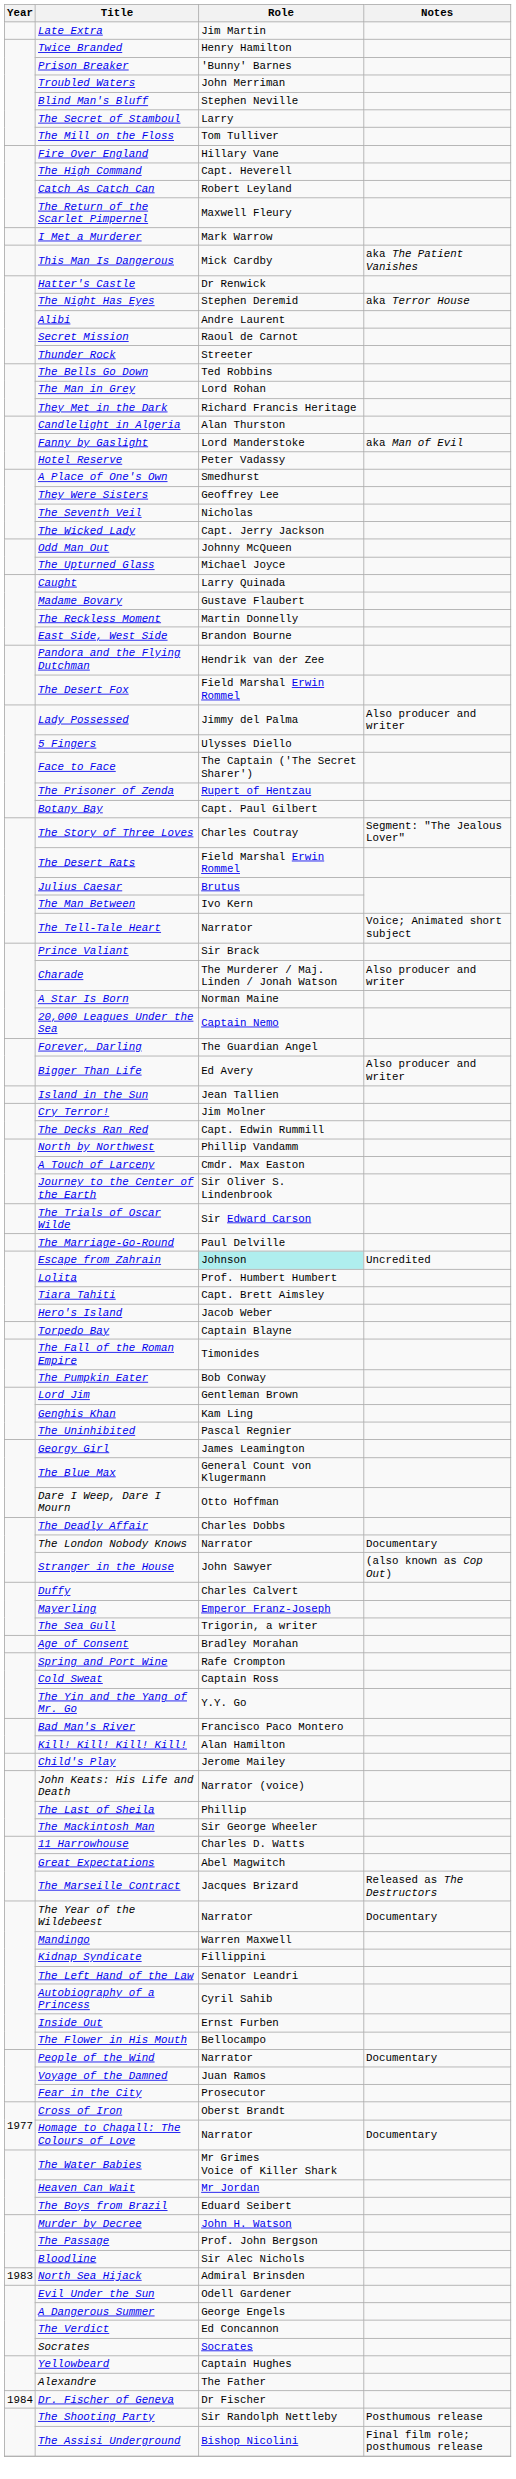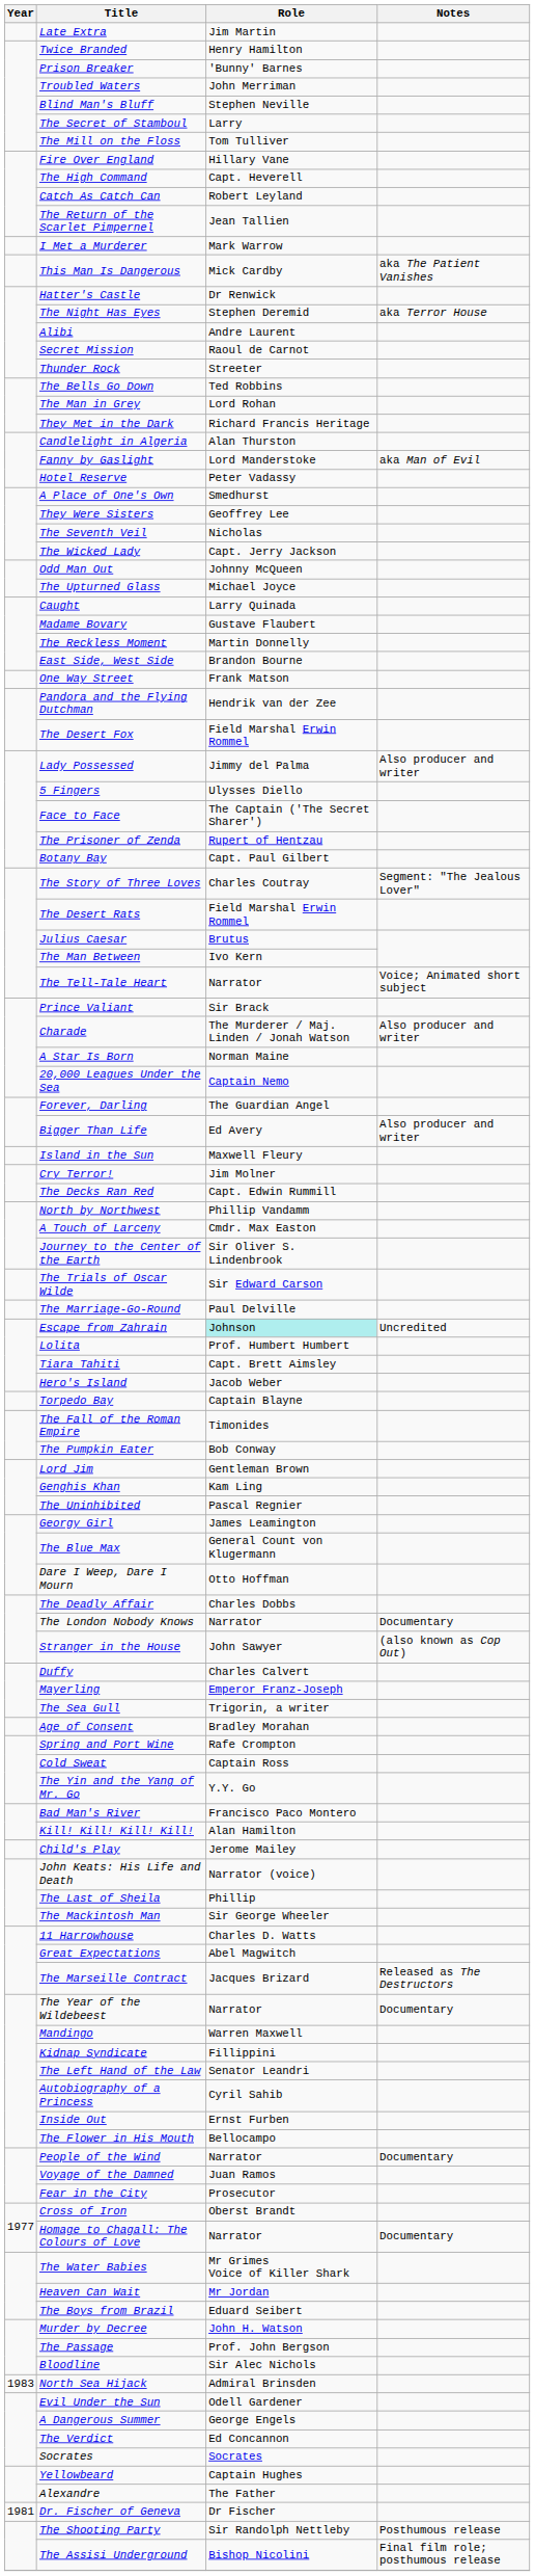 <table class="wikitable sortable">
 <tr>
 <th>Year</th>
 <th>Title</th>
 <th class="unsortable">Role</th>
 <th class="unsortable">Notes</th>
 </tr>
 <tr>
 <td></td>
 <td><em><a href='#'>Late Extra</a></em></td>
 <td>Jim Martin</td>
 <td></td>
 </tr>
 <tr>
 <td rowspan="6"></td>
 <td><em><a href='#'>Twice Branded</a></em></td>
 <td>Henry Hamilton</td>
 <td></td>
 </tr>
 <tr>
 <td><em><a href='#'>Prison Breaker</a></em></td>
 <td>'Bunny' Barnes</td>
 <td></td>
 </tr>
 <tr>
 <td><em><a href='#'>Troubled Waters</a></em></td>
 <td>John Merriman</td>
 <td></td>
 </tr>
 <tr>
 <td><em><a href='#'>Blind Man's Bluff</a></em></td>
 <td>Stephen Neville</td>
 <td></td>
 </tr>
 <tr>
 <td><em><a href='#'>The Secret of Stamboul</a></em></td>
 <td>Larry</td>
 <td></td>
 </tr>
 <tr>
 <td><em><a href='#'>The Mill on the Floss</a></em></td>
 <td>Tom Tulliver</td>
 <td></td>
 </tr>
 <tr>
 <td rowspan="4"></td>
 <td><em><a href='#'>Fire Over England</a></em></td>
 <td>Hillary Vane</td>
 <td></td>
 </tr>
 <tr>
 <td><em><a href='#'>The High Command</a></em></td>
 <td>Capt. Heverell</td>
 <td></td>
 </tr>
 <tr>
 <td><em><a href='#'>Catch As Catch Can</a></em></td>
 <td>Robert Leyland</td>
 <td></td>
 </tr>
 <tr>
 <td><em><a href='#'>The Return of the Scarlet Pimpernel</a></em></td>
-<td>Maxwell Fleury</td>
+<td>Jean Tallien</td>
 <td></td>
 </tr>
 <tr>
 <td></td>
 <td><em><a href='#'>I Met a Murderer</a></em></td>
 <td>Mark Warrow</td>
 <td></td>
 </tr>
 <tr>
 <td></td>
 <td><em><a href='#'>This Man Is Dangerous</a></em></td>
 <td>Mick Cardby</td>
 <td>aka <em>The Patient Vanishes</em></td>
 </tr>
 <tr>
 <td rowspan="5"></td>
 <td><em><a href='#'>Hatter's Castle</a></em></td>
 <td>Dr Renwick</td>
 <td></td>
 </tr>
 <tr>
 <td><em><a href='#'>The Night Has Eyes</a></em></td>
 <td>Stephen Deremid</td>
 <td>aka <em>Terror House</em></td>
 </tr>
 <tr>
 <td><em><a href='#'>Alibi</a></em></td>
 <td>Andre Laurent</td>
 <td></td>
 </tr>
 <tr>
 <td><em><a href='#'>Secret Mission</a></em></td>
 <td>Raoul de Carnot</td>
 <td></td>
 </tr>
 <tr>
 <td><em><a href='#'>Thunder Rock</a></em></td>
 <td>Streeter</td>
 <td></td>
 </tr>
 <tr>
 <td rowspan="3"></td>
 <td><em><a href='#'>The Bells Go Down</a></em></td>
 <td>Ted Robbins</td>
 <td></td>
 </tr>
 <tr>
 <td><em><a href='#'>The Man in Grey</a></em></td>
 <td>Lord Rohan</td>
 <td></td>
 </tr>
 <tr>
 <td><em><a href='#'>They Met in the Dark</a></em></td>
 <td>Richard Francis Heritage</td>
 <td></td>
 </tr>
 <tr>
 <td rowspan="3"></td>
 <td><em><a href='#'>Candlelight in Algeria</a></em></td>
 <td>Alan Thurston</td>
 <td></td>
 </tr>
 <tr>
 <td><em><a href='#'>Fanny by Gaslight</a></em></td>
 <td>Lord Manderstoke</td>
 <td>aka <em>Man of Evil</em></td>
 </tr>
 <tr>
 <td><em><a href='#'>Hotel Reserve</a></em></td>
 <td>Peter Vadassy</td>
 <td></td>
 </tr>
 <tr>
 <td rowspan="4"></td>
 <td><em><a href='#'>A Place of One's Own</a></em></td>
 <td>Smedhurst</td>
 <td></td>
 </tr>
 <tr>
 <td><em><a href='#'>They Were Sisters</a></em></td>
 <td>Geoffrey Lee</td>
 <td></td>
 </tr>
 <tr>
 <td><em><a href='#'>The Seventh Veil</a></em></td>
 <td>Nicholas</td>
 <td></td>
 </tr>
 <tr>
 <td><em><a href='#'>The Wicked Lady</a></em></td>
 <td>Capt. Jerry Jackson</td>
 <td></td>
 </tr>
 <tr>
 <td rowspan="2"></td>
 <td><em><a href='#'>Odd Man Out</a></em></td>
 <td>Johnny McQueen</td>
 <td></td>
 </tr>
 <tr>
 <td><em><a href='#'>The Upturned Glass</a></em></td>
 <td>Michael Joyce</td>
 <td></td>
 </tr>
 <tr>
 <td rowspan="4"></td>
 <td><em><a href='#'>Caught</a></em></td>
 <td>Larry Quinada</td>
 <td></td>
 </tr>
 <tr>
 <td><em><a href='#'>Madame Bovary</a></em></td>
 <td>Gustave Flaubert</td>
 <td></td>
 </tr>
 <tr>
 <td><em><a href='#'>The Reckless Moment</a></em></td>
 <td>Martin Donnelly</td>
 <td></td>
 </tr>
 <tr>
 <td><em><a href='#'>East Side, West Side</a></em></td>
 <td>Brandon Bourne</td>
 <td></td>
 </tr>
 <tr>
+<td></td>
+<td><em><a href='#'>One Way Street</a></em></td>
+<td>Frank Matson</td>
+<td></td>
+</tr>
+<tr>
 <td rowspan="2"></td>
 <td><em><a href='#'>Pandora and the Flying Dutchman</a></em></td>
 <td>Hendrik van der Zee</td>
 <td></td>
 </tr>
 <tr>
 <td><em><a href='#'>The Desert Fox</a></em></td>
 <td>Field Marshal <a href='#'>Erwin Rommel</a></td>
 <td></td>
 </tr>
 <tr>
 <td rowspan="5"></td>
 <td><em><a href='#'>Lady Possessed</a></em></td>
 <td>Jimmy del Palma</td>
 <td>Also producer and writer</td>
 </tr>
 <tr>
 <td><em><a href='#'>5 Fingers</a></em></td>
 <td>Ulysses Diello</td>
 <td></td>
 </tr>
 <tr>
 <td><em><a href='#'>Face to Face</a></em></td>
 <td>The Captain ('The Secret Sharer')</td>
 <td></td>
 </tr>
 <tr>
 <td><em><a href='#'>The Prisoner of Zenda</a></em></td>
 <td><a href='#'>Rupert of Hentzau</a></td>
 <td></td>
 </tr>
 <tr>
 <td><em><a href='#'>Botany Bay</a></em></td>
 <td>Capt. Paul Gilbert</td>
 <td></td>
 </tr>
 <tr>
 <td rowspan="5"></td>
 <td><em><a href='#'>The Story of Three Loves</a></em></td>
 <td>Charles Coutray</td>
 <td>Segment: "The Jealous Lover"</td>
 </tr>
 <tr>
 <td><em><a href='#'>The Desert Rats</a></em></td>
 <td>Field Marshal <a href='#'>Erwin Rommel</a></td>
 <td></td>
 </tr>
 <tr>
 <td><em><a href='#'>Julius Caesar</a></em></td>
 <td><a href='#'>Brutus</a></td>
 </tr>
 <tr>
 <td><em><a href='#'>The Man Between</a></em></td>
 <td>Ivo Kern</td>
 </tr>
 <tr>
 <td><em><a href='#'>The Tell-Tale Heart</a></em></td>
 <td>Narrator</td>
 <td>Voice; Animated short subject</td>
 </tr>
 <tr>
 <td rowspan="4"></td>
 <td><em><a href='#'>Prince Valiant</a></em></td>
 <td>Sir Brack</td>
 <td></td>
 </tr>
 <tr>
 <td><em><a href='#'>Charade</a></em></td>
 <td>The Murderer / Maj. Linden / Jonah Watson</td>
 <td>Also producer and writer</td>
 </tr>
 <tr>
 <td><em><a href='#'>A Star Is Born</a></em></td>
 <td>Norman Maine</td>
 <td></td>
 </tr>
 <tr>
 <td><em><a href='#'>20,000 Leagues Under the Sea</a></em></td>
 <td><a href='#'>Captain Nemo</a></td>
 <td></td>
 </tr>
 <tr>
 <td rowspan="2"></td>
 <td><em><a href='#'>Forever, Darling</a></em></td>
 <td>The Guardian Angel</td>
 <td></td>
 </tr>
 <tr>
 <td><em><a href='#'>Bigger Than Life</a></em></td>
 <td>Ed Avery</td>
 <td>Also producer and writer</td>
 </tr>
 <tr>
 <td></td>
 <td><em><a href='#'>Island in the Sun</a></em></td>
-<td>Jean Tallien</td>
+<td>Maxwell Fleury</td>
 <td></td>
 </tr>
 <tr>
 <td rowspan="2"></td>
 <td><em><a href='#'>Cry Terror!</a></em></td>
 <td>Jim Molner</td>
 <td></td>
 </tr>
 <tr>
 <td><em><a href='#'>The Decks Ran Red</a></em></td>
 <td>Capt. Edwin Rummill</td>
 <td></td>
 </tr>
 <tr>
 <td rowspan="3"></td>
 <td><em><a href='#'>North by Northwest</a></em></td>
 <td>Phillip Vandamm</td>
 <td></td>
 </tr>
 <tr>
 <td><em><a href='#'>A Touch of Larceny</a></em></td>
 <td>Cmdr. Max Easton</td>
 <td></td>
 </tr>
 <tr>
 <td><em><a href='#'>Journey to the Center of the Earth</a></em></td>
 <td>Sir Oliver S. Lindenbrook</td>
 <td></td>
 </tr>
 <tr>
 <td></td>
 <td><em><a href='#'>The Trials of Oscar Wilde</a></em></td>
 <td>Sir <a href='#'>Edward Carson</a></td>
 <td></td>
 </tr>
 <tr>
 <td></td>
 <td><em><a href='#'>The Marriage-Go-Round</a></em></td>
 <td>Paul Delville</td>
 <td></td>
 </tr>
 <tr>
 <td rowspan="4"></td>
 <td><em><a href='#'>Escape from Zahrain</a></em></td>
 <td style="background: paleturquoise;">Johnson</td>
 <td>Uncredited</td>
 </tr>
 <tr>
 <td><em><a href='#'>Lolita</a></em></td>
 <td>Prof. Humbert Humbert</td>
 <td></td>
 </tr>
 <tr>
 <td><em><a href='#'>Tiara Tahiti</a></em></td>
 <td>Capt. Brett Aimsley</td>
 <td></td>
 </tr>
 <tr>
 <td><em><a href='#'>Hero's Island</a></em></td>
 <td>Jacob Weber</td>
 <td></td>
 </tr>
 <tr>
 <td></td>
 <td><em><a href='#'>Torpedo Bay</a></em></td>
 <td>Captain Blayne</td>
 <td></td>
 </tr>
 <tr>
 <td rowspan="2"></td>
 <td><em><a href='#'>The Fall of the Roman Empire</a></em></td>
 <td>Timonides</td>
 <td></td>
 </tr>
 <tr>
 <td><em><a href='#'>The Pumpkin Eater</a></em></td>
 <td>Bob Conway</td>
 <td></td>
 </tr>
 <tr>
 <td rowspan="3"></td>
 <td><em><a href='#'>Lord Jim</a></em></td>
 <td>Gentleman Brown</td>
 <td></td>
 </tr>
 <tr>
 <td><em><a href='#'>Genghis Khan</a></em></td>
 <td>Kam Ling</td>
 <td></td>
 </tr>
 <tr>
 <td><em><a href='#'>The Uninhibited</a></em></td>
 <td>Pascal Regnier</td>
 <td></td>
 </tr>
 <tr>
 <td rowspan="3"></td>
 <td><em><a href='#'>Georgy Girl</a></em></td>
 <td>James Leamington</td>
 <td></td>
 </tr>
 <tr>
 <td><em><a href='#'>The Blue Max</a></em></td>
 <td>General Count von Klugermann</td>
 <td></td>
 </tr>
 <tr>
 <td><em>Dare I Weep, Dare I Mourn</em></td>
 <td>Otto Hoffman</td>
 <td></td>
 </tr>
 <tr>
 <td rowspan="3"></td>
 <td><em><a href='#'>The Deadly Affair</a></em></td>
 <td>Charles Dobbs</td>
 <td></td>
 </tr>
 <tr>
 <td><em>The London Nobody Knows</em></td>
 <td>Narrator</td>
 <td>Documentary</td>
 </tr>
 <tr>
 <td><em><a href='#'>Stranger in the House</a></em></td>
 <td>John Sawyer</td>
 <td>(also known as <em>Cop Out</em>)</td>
 </tr>
 <tr>
 <td rowspan="3"></td>
 <td><em><a href='#'>Duffy</a></em></td>
 <td>Charles Calvert</td>
 <td></td>
 </tr>
 <tr>
 <td><em><a href='#'>Mayerling</a></em></td>
 <td><a href='#'>Emperor Franz-Joseph</a></td>
 <td></td>
 </tr>
 <tr>
 <td><em><a href='#'>The Sea Gull</a></em></td>
 <td>Trigorin, a writer</td>
 <td></td>
 </tr>
 <tr>
 <td></td>
 <td><em><a href='#'>Age of Consent</a></em></td>
 <td>Bradley Morahan</td>
 <td></td>
 </tr>
 <tr>
 <td rowspan="3"></td>
 <td><em><a href='#'>Spring and Port Wine</a></em></td>
 <td>Rafe Crompton</td>
 <td></td>
 </tr>
 <tr>
 <td><em><a href='#'>Cold Sweat</a></em></td>
 <td>Captain Ross</td>
 <td></td>
 </tr>
 <tr>
 <td><em><a href='#'>The Yin and the Yang of Mr. Go</a></em></td>
 <td>Y.Y. Go</td>
 <td></td>
 </tr>
 <tr>
 <td rowspan="2"></td>
 <td><em><a href='#'>Bad Man's River</a></em></td>
 <td>Francisco Paco Montero</td>
 <td></td>
 </tr>
 <tr>
 <td><em><a href='#'>Kill! Kill! Kill! Kill!</a></em></td>
 <td>Alan Hamilton</td>
 <td></td>
 </tr>
 <tr>
 <td></td>
 <td><em><a href='#'>Child's Play</a></em></td>
 <td>Jerome Mailey</td>
 <td></td>
 </tr>
 <tr>
 <td rowspan="3"></td>
 <td><em>John Keats: His Life and Death</em></td>
 <td>Narrator (voice)</td>
 <td></td>
 </tr>
 <tr>
 <td><em><a href='#'>The Last of Sheila</a></em></td>
 <td>Phillip</td>
 <td></td>
 </tr>
 <tr>
 <td><em><a href='#'>The Mackintosh Man</a></em></td>
 <td>Sir George Wheeler</td>
 <td></td>
 </tr>
 <tr>
 <td rowspan="3"></td>
 <td><em><a href='#'>11 Harrowhouse</a></em></td>
 <td>Charles D. Watts</td>
 <td></td>
 </tr>
 <tr>
 <td><em><a href='#'>Great Expectations</a></em></td>
 <td>Abel Magwitch</td>
 <td></td>
 </tr>
 <tr>
 <td><em><a href='#'>The Marseille Contract</a></em></td>
 <td>Jacques Brizard</td>
 <td>Released as <em>The Destructors</em></td>
 </tr>
 <tr>
 <td rowspan="7"></td>
 <td><em>The Year of the Wildebeest</em></td>
 <td>Narrator</td>
 <td>Documentary</td>
 </tr>
 <tr>
 <td><em><a href='#'>Mandingo</a></em></td>
 <td>Warren Maxwell</td>
 <td></td>
 </tr>
 <tr>
 <td><em><a href='#'>Kidnap Syndicate</a></em></td>
 <td>Fillippini</td>
 <td></td>
 </tr>
 <tr>
 <td><em><a href='#'>The Left Hand of the Law</a></em></td>
 <td>Senator Leandri</td>
 <td></td>
 </tr>
 <tr>
 <td><em><a href='#'>Autobiography of a Princess</a></em></td>
 <td>Cyril Sahib</td>
 <td></td>
 </tr>
 <tr>
 <td><em><a href='#'>Inside Out</a></em></td>
 <td>Ernst Furben</td>
 <td></td>
 </tr>
 <tr>
 <td><em><a href='#'>The Flower in His Mouth</a></em></td>
 <td>Bellocampo</td>
 <td></td>
 </tr>
 <tr>
 <td rowspan="3"></td>
 <td><em><a href='#'>People of the Wind</a></em></td>
 <td>Narrator</td>
 <td>Documentary</td>
 </tr>
 <tr>
 <td><em><a href='#'>Voyage of the Damned</a></em></td>
 <td>Juan Ramos</td>
 <td></td>
 </tr>
 <tr>
 <td><em><a href='#'>Fear in the City</a></em></td>
 <td>Prosecutor</td>
 <td></td>
 </tr>
 <tr>
 <td rowspan=2>1977</td>
 <td><em><a href='#'>Cross of Iron</a></em></td>
 <td>Oberst Brandt</td>
 <td></td>
 </tr>
 <tr>
 <td><em><a href='#'>Homage to Chagall: The Colours of Love</a></em></td>
 <td>Narrator</td>
 <td>Documentary</td>
 </tr>
 <tr>
 <td rowspan="3"></td>
 <td><em><a href='#'>The Water Babies</a></em></td>
 <td>Mr Grimes<br>Voice of Killer Shark</td>
 <td></td>
 </tr>
 <tr>
 <td><em><a href='#'>Heaven Can Wait</a></em></td>
 <td><a href='#'>Mr Jordan</a></td>
 <td></td>
 </tr>
 <tr>
 <td><em><a href='#'>The Boys from Brazil</a></em></td>
 <td>Eduard Seibert</td>
 <td></td>
 </tr>
 <tr>
 <td rowspan="3"></td>
 <td><em><a href='#'>Murder by Decree</a></em></td>
 <td><a href='#'>John H. Watson</a></td>
 <td></td>
 </tr>
 <tr>
 <td><em><a href='#'>The Passage</a></em></td>
 <td>Prof. John Bergson</td>
 <td></td>
 </tr>
 <tr>
 <td><em><a href='#'>Bloodline</a></em></td>
 <td>Sir Alec Nichols</td>
 <td></td>
 </tr>
 <tr>
 <td>1983</td>
 <td><em><a href='#'>North Sea Hijack</a></em></td>
 <td>Admiral Brinsden</td>
 <td></td>
 </tr>
 <tr>
 <td rowspan="4"></td>
 <td><em><a href='#'>Evil Under the Sun</a></em></td>
 <td>Odell Gardener</td>
 <td></td>
 </tr>
 <tr>
 <td><em><a href='#'>A Dangerous Summer</a></em></td>
 <td>George Engels</td>
 <td></td>
 </tr>
 <tr>
 <td><em><a href='#'>The Verdict</a></em></td>
 <td>Ed Concannon</td>
 <td></td>
 </tr>
 <tr>
 <td><em>Socrates</em></td>
 <td><a href='#'>Socrates</a></td>
 <td></td>
 </tr>
 <tr>
 <td rowspan="2"></td>
 <td><em><a href='#'>Yellowbeard</a></em></td>
 <td>Captain Hughes</td>
 <td></td>
 </tr>
 <tr>
 <td><em>Alexandre</em></td>
 <td>The Father</td>
 <td></td>
 </tr>
 <tr>
-<td>1984</td>
+<td>1981</td>
 <td><em><a href='#'>Dr. Fischer of Geneva</a></em></td>
 <td>Dr Fischer</td>
 <td></td>
 </tr>
 <tr>
 <td rowspan="2"></td>
 <td><em><a href='#'>The Shooting Party</a></em></td>
 <td>Sir Randolph Nettleby</td>
 <td>Posthumous release</td>
 </tr>
 <tr>
 <td><em><a href='#'>The Assisi Underground</a></em></td>
 <td><a href='#'>Bishop Nicolini</a></td>
 <td>Final film role; posthumous release</td>
 </tr>
 <tr>
 </tr>
 </table>
